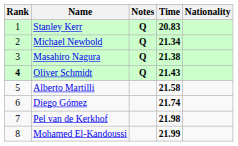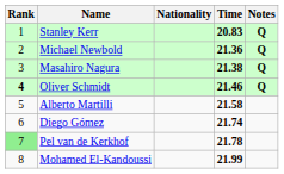 <table class="wikitable sortable" style="text-align:center">
 <tr>
 <th>Rank</th>
 <th>Name</th>
+<th>Nationality</th>
+<th>Time</th>
 <th>Notes</th>
-<th>Time</th>
-<th>Nationality</th>
 </tr>
 <tr bgcolor=ccffcc>
 <td>1</td>
 <td align=left><a href='#'>Stanley Kerr</a></td>
+<td align=left></td>
+<td><strong>20.83</strong></td>
 <td><strong>Q</strong></td>
-<td><strong>20.83</strong></td>
-<td align=left></td>
 </tr>
 <tr bgcolor=ccffcc>
 <td>2</td>
 <td align=left><a href='#'>Michael Newbold</a></td>
+<td align=left></td>
+<td><strong>21.36</strong></td>
 <td><strong>Q</strong></td>
-<td><strong>21.34</strong></td>
-<td align=left></td>
 </tr>
 <tr bgcolor=ccffcc>
 <td>3</td>
 <td align=left><a href='#'>Masahiro Nagura</a></td>
+<td align=left></td>
+<td><strong>21.38</strong></td>
 <td><strong>Q</strong></td>
-<td><strong>21.38</strong></td>
-<td align=left></td>
 </tr>
 <tr bgcolor=ccffcc>
 <td><strong>4</strong></td>
 <td align=left><a href='#'>Oliver Schmidt</a></td>
+<td align=left></td>
+<td><strong>21.46</strong></td>
 <td><strong>Q</strong></td>
-<td><strong>21.43</strong></td>
-<td align=left></td>
 </tr>
 <tr>
 <td>5</td>
 <td align=left><a href='#'>Alberto Martilli</a></td>
+<td align=left></td>
+<td><strong>21.58</strong></td>
 <td></td>
-<td><strong>21.58</strong></td>
-<td align=left></td>
 </tr>
 <tr>
 <td>6</td>
 <td align=left><a href='#'>Diego Gómez</a></td>
+<td align=left></td>
+<td><strong>21.74</strong></td>
 <td></td>
-<td><strong>21.74</strong></td>
-<td align=left></td>
 </tr>
 <tr>
-<td>7</td>
+<td style="background: lightgreen;">7</td>
 <td align=left><a href='#'>Pel van de Kerkhof</a></td>
+<td align=left></td>
+<td><strong>21.78</strong></td>
 <td></td>
-<td><strong>21.98</strong></td>
-<td align=left></td>
 </tr>
 <tr>
 <td>8</td>
 <td align=left><a href='#'>Mohamed El-Kandoussi</a></td>
+<td align=left></td>
+<td><strong>21.99</strong></td>
 <td></td>
-<td><strong>21.99</strong></td>
-<td align=left></td>
 </tr>
 </table>
